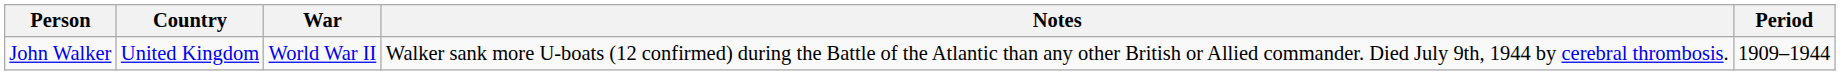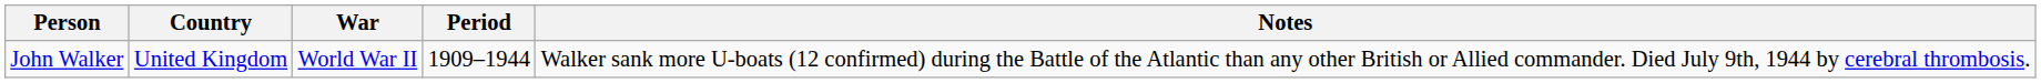 <table class=wikitable>
 <tr>
 <th>Person</th>
 <th>Country</th>
 <th>War</th>
+<th>Period</th>
 <th>Notes</th>
-<th>Period</th>
 </tr>
 <tr>
 <td><a href='#'>John Walker</a></td>
 <td> <a href='#'>United Kingdom</a></td>
 <td><a href='#'>World War II</a></td>
+<td>1909–1944</td>
 <td>Walker sank more U-boats (12 confirmed) during the Battle of the Atlantic than any other British or Allied commander. Died July 9th, 1944 by <a href='#'>cerebral thrombosis</a>.</td>
-<td>1909–1944</td>
 </tr>
 </table>
